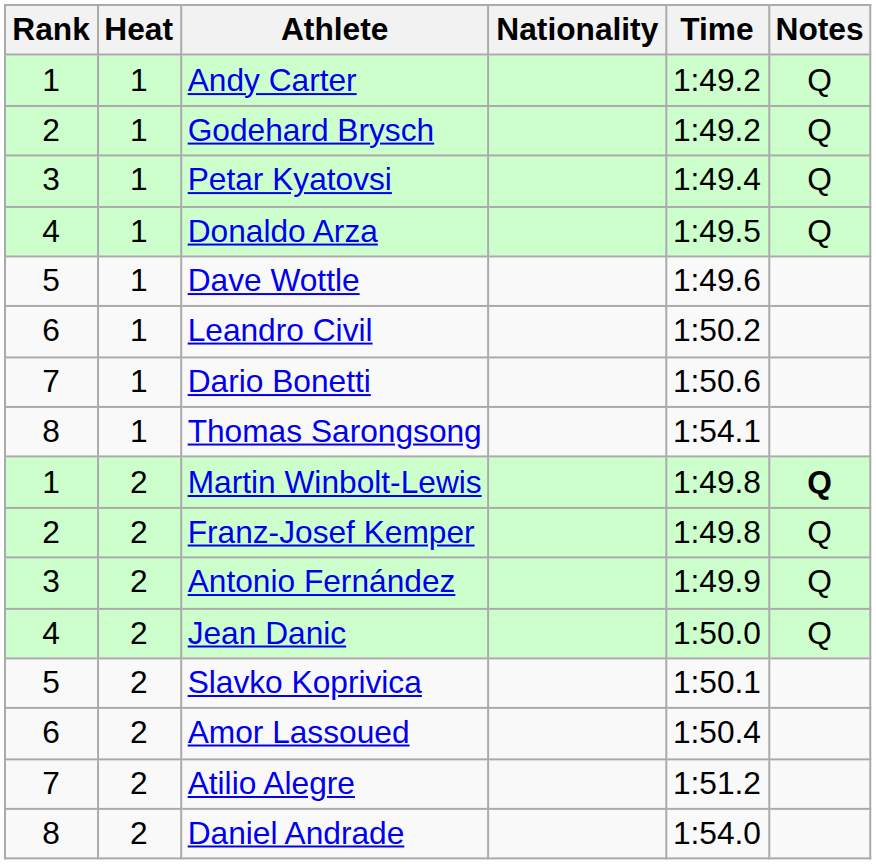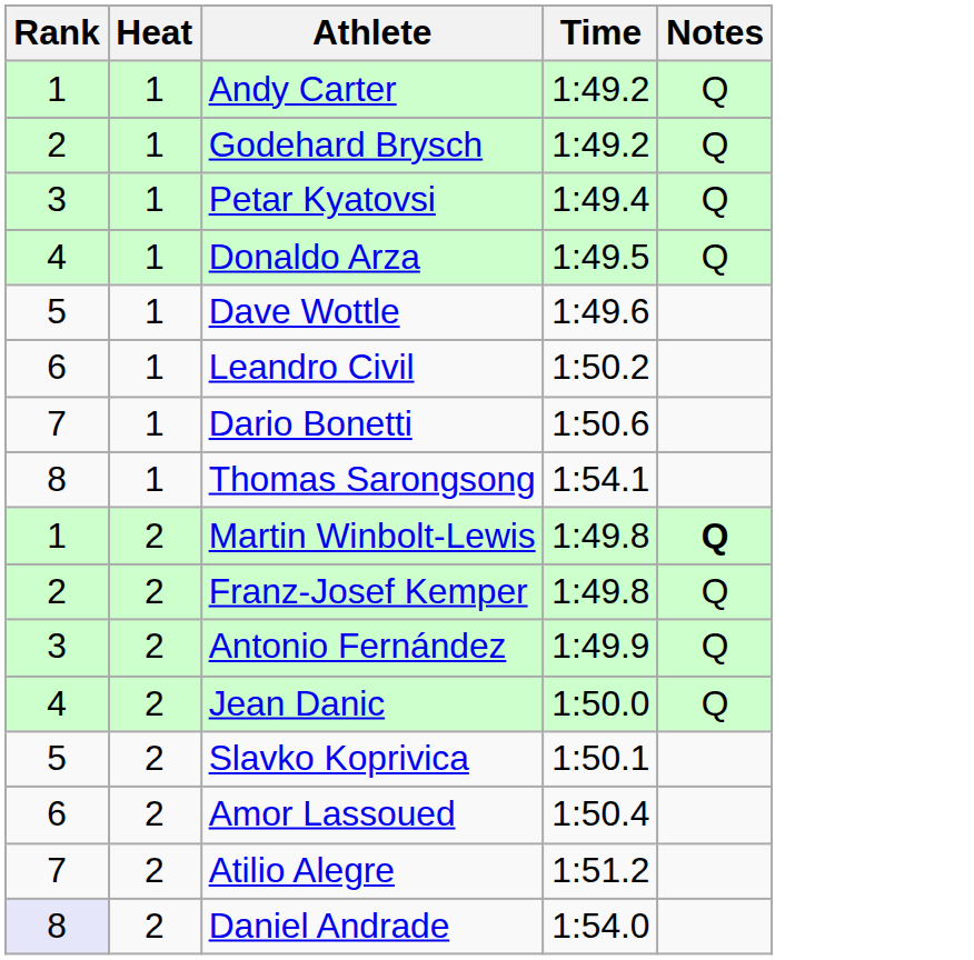 <table class="wikitable sortable" style="text-align:center">
 <tr>
 <th>Rank</th>
 <th>Heat</th>
 <th>Athlete</th>
-<th>Nationality</th>
 <th>Time</th>
 <th>Notes</th>
 </tr>
 <tr bgcolor=ccffcc>
 <td>1</td>
 <td>1</td>
 <td align=left><a href='#'>Andy Carter</a></td>
-<td align=left></td>
 <td>1:49.2</td>
 <td>Q</td>
 </tr>
 <tr bgcolor=ccffcc>
 <td>2</td>
 <td>1</td>
 <td align=left><a href='#'>Godehard Brysch</a></td>
-<td align=left></td>
 <td>1:49.2</td>
 <td>Q</td>
 </tr>
 <tr bgcolor=ccffcc>
 <td>3</td>
 <td>1</td>
 <td align=left><a href='#'>Petar Kyatovsi</a></td>
-<td align=left></td>
 <td>1:49.4</td>
 <td>Q</td>
 </tr>
 <tr bgcolor=ccffcc>
 <td>4</td>
 <td>1</td>
 <td align=left><a href='#'>Donaldo Arza</a></td>
-<td align=left></td>
 <td>1:49.5</td>
 <td>Q</td>
 </tr>
 <tr>
 <td>5</td>
 <td>1</td>
 <td align=left><a href='#'>Dave Wottle</a></td>
-<td align=left></td>
 <td>1:49.6</td>
 <td></td>
 </tr>
 <tr>
 <td>6</td>
 <td>1</td>
 <td align=left><a href='#'>Leandro Civil</a></td>
-<td align=left></td>
 <td>1:50.2</td>
 <td></td>
 </tr>
 <tr>
 <td>7</td>
 <td>1</td>
 <td align=left><a href='#'>Dario Bonetti</a></td>
-<td align=left></td>
 <td>1:50.6</td>
 <td></td>
 </tr>
 <tr>
 <td>8</td>
 <td>1</td>
 <td align=left><a href='#'>Thomas Sarongsong</a></td>
-<td align=left></td>
 <td>1:54.1</td>
 <td></td>
 </tr>
 <tr bgcolor=ccffcc>
 <td>1</td>
 <td>2</td>
 <td align=left><a href='#'>Martin Winbolt-Lewis</a></td>
-<td align=left></td>
 <td>1:49.8</td>
 <td><strong>Q</strong></td>
 </tr>
 <tr bgcolor=ccffcc>
 <td>2</td>
 <td>2</td>
 <td align=left><a href='#'>Franz-Josef Kemper</a></td>
-<td align=left></td>
 <td>1:49.8</td>
 <td>Q</td>
 </tr>
 <tr bgcolor=ccffcc>
 <td>3</td>
 <td>2</td>
 <td align=left><a href='#'>Antonio Fernández</a></td>
-<td align=left></td>
 <td>1:49.9</td>
 <td>Q</td>
 </tr>
 <tr bgcolor=ccffcc>
 <td>4</td>
 <td>2</td>
 <td align=left><a href='#'>Jean Danic</a></td>
-<td align=left></td>
 <td>1:50.0</td>
 <td>Q</td>
 </tr>
 <tr>
 <td>5</td>
 <td>2</td>
 <td align=left><a href='#'>Slavko Koprivica</a></td>
-<td align=left></td>
 <td>1:50.1</td>
 <td></td>
 </tr>
 <tr>
 <td>6</td>
 <td>2</td>
 <td align=left><a href='#'>Amor Lassoued</a></td>
-<td align=left></td>
 <td>1:50.4</td>
 <td></td>
 </tr>
 <tr>
 <td>7</td>
 <td>2</td>
 <td align=left><a href='#'>Atilio Alegre</a></td>
-<td align=left></td>
 <td>1:51.2</td>
 <td></td>
 </tr>
 <tr>
-<td>8</td>
+<td style="background: lavender;">8</td>
 <td>2</td>
 <td align=left><a href='#'>Daniel Andrade</a></td>
-<td align=left></td>
 <td>1:54.0</td>
 <td></td>
 </tr>
 </table>
